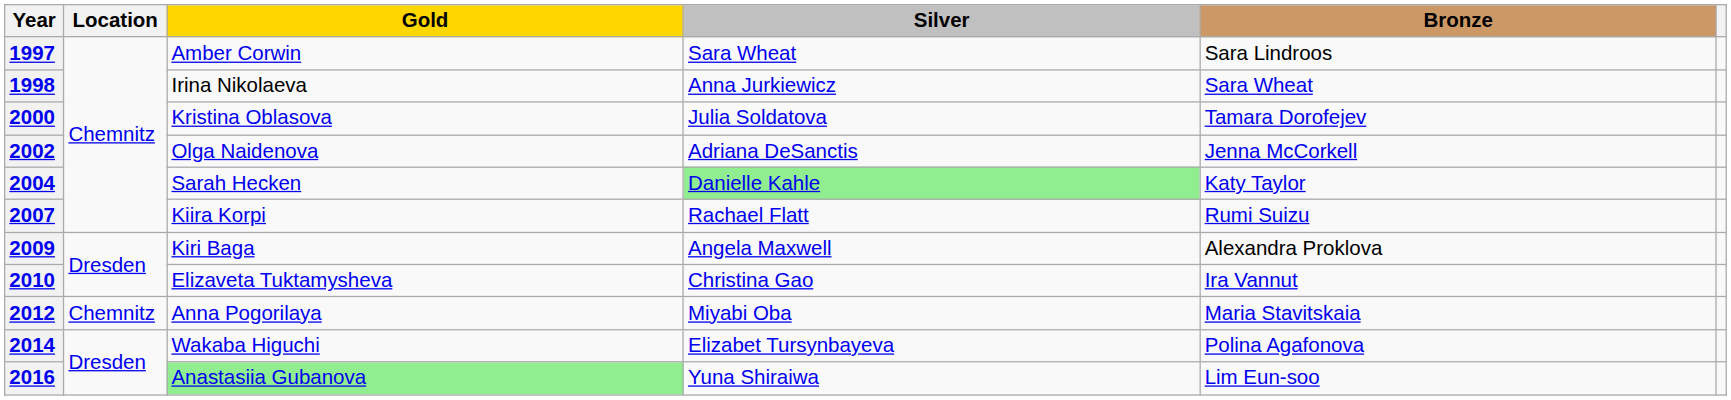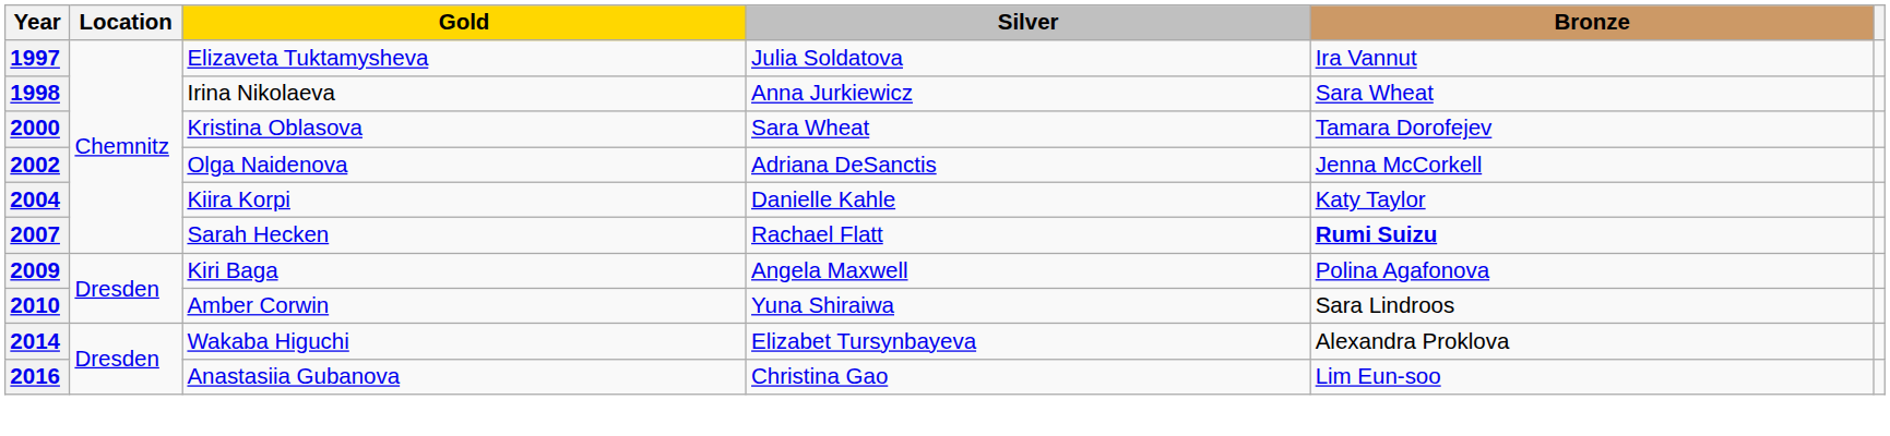 <table class="wikitable unsortable" style="text-align:left; width:85%">
 <tr>
 <th scope="col" style="text-align:center">Year</th>
 <th scope="col" style="text-align:center">Location</th>
 <td scope="col" style="text-align:center; width:30%; background:gold"><strong>Gold</strong></td>
 <td scope="col" style="text-align:center; width:30%; background:silver"><strong>Silver</strong></td>
 <td scope="col" style="text-align:center; width:30%; background:#c96"><strong>Bronze</strong></td>
 <th scope="col" style="text-align:center"></th>
 </tr>
 <tr>
 <th scope="row" style="text-align:left"><a href='#'>1997</a></th>
 <td rowspan="6"><a href='#'>Chemnitz</a></td>
-<td> <a href='#'>Amber Corwin</a></td>
-<td> <a href='#'>Sara Wheat</a></td>
-<td> Sara Lindroos</td>
+<td> <a href='#'>Elizaveta Tuktamysheva</a></td>
+<td> <a href='#'>Julia Soldatova</a></td>
+<td> <a href='#'>Ira Vannut</a></td>
 <td></td>
 </tr>
 <tr>
 <th scope="row" style="text-align:left"><a href='#'>1998</a></th>
 <td> Irina Nikolaeva</td>
 <td> <a href='#'>Anna Jurkiewicz</a></td>
 <td> <a href='#'>Sara Wheat</a></td>
 <td></td>
 </tr>
 <tr>
 <th scope="row" style="text-align:left"><a href='#'>2000</a></th>
 <td> <a href='#'>Kristina Oblasova</a></td>
-<td> <a href='#'>Julia Soldatova</a></td>
+<td> <a href='#'>Sara Wheat</a></td>
 <td> <a href='#'>Tamara Dorofejev</a></td>
 <td></td>
 </tr>
 <tr>
 <th scope="row" style="text-align:left"><a href='#'>2002</a></th>
 <td> <a href='#'>Olga Naidenova</a></td>
 <td> <a href='#'>Adriana DeSanctis</a></td>
 <td> <a href='#'>Jenna McCorkell</a></td>
 <td></td>
 </tr>
 <tr>
 <th scope="row" style="text-align:left"><a href='#'>2004</a></th>
-<td> <a href='#'>Sarah Hecken</a></td>
-<td style="background: lightgreen;"> <a href='#'>Danielle Kahle</a></td>
+<td> <a href='#'>Kiira Korpi</a></td>
+<td> <a href='#'>Danielle Kahle</a></td>
 <td> <a href='#'>Katy Taylor</a></td>
 <td></td>
 </tr>
 <tr>
 <th scope="row" style="text-align:left"><a href='#'>2007</a></th>
-<td> <a href='#'>Kiira Korpi</a></td>
+<td> <a href='#'>Sarah Hecken</a></td>
 <td> <a href='#'>Rachael Flatt</a></td>
-<td> <a href='#'>Rumi Suizu</a></td>
+<td><strong> <a href='#'>Rumi Suizu</a></strong></td>
 <td></td>
 </tr>
 <tr>
 <th scope="row" style="text-align:left"><a href='#'>2009</a></th>
 <td rowspan="2"><a href='#'>Dresden</a></td>
 <td> <a href='#'>Kiri Baga</a></td>
 <td> <a href='#'>Angela Maxwell</a></td>
-<td> Alexandra Proklova</td>
+<td> <a href='#'>Polina Agafonova</a></td>
 <td></td>
 </tr>
 <tr>
 <th scope="row" style="text-align:left"><a href='#'>2010</a></th>
-<td> <a href='#'>Elizaveta Tuktamysheva</a></td>
-<td> <a href='#'>Christina Gao</a></td>
-<td> <a href='#'>Ira Vannut</a></td>
-<td></td>
-</tr>
-<tr>
-<th scope="row" style="text-align:left"><a href='#'>2012</a></th>
-<td><a href='#'>Chemnitz</a></td>
-<td> <a href='#'>Anna Pogorilaya</a></td>
-<td> <a href='#'>Miyabi Oba</a></td>
-<td> <a href='#'>Maria Stavitskaia</a></td>
+<td> <a href='#'>Amber Corwin</a></td>
+<td> <a href='#'>Yuna Shiraiwa</a></td>
+<td> Sara Lindroos</td>
 <td></td>
 </tr>
 <tr>
 <th scope="row" style="text-align:left"><a href='#'>2014</a></th>
 <td rowspan="2"><a href='#'>Dresden</a></td>
 <td> <a href='#'>Wakaba Higuchi</a></td>
 <td> <a href='#'>Elizabet Tursynbayeva</a></td>
-<td> <a href='#'>Polina Agafonova</a></td>
+<td> Alexandra Proklova</td>
 <td></td>
 </tr>
 <tr>
 <th scope="row" style="text-align:left"><a href='#'>2016</a></th>
-<td style="background: lightgreen;"> <a href='#'>Anastasiia Gubanova</a></td>
-<td> <a href='#'>Yuna Shiraiwa</a></td>
+<td> <a href='#'>Anastasiia Gubanova</a></td>
+<td> <a href='#'>Christina Gao</a></td>
 <td> <a href='#'>Lim Eun-soo</a></td>
 <td></td>
 </tr>
 </table>
